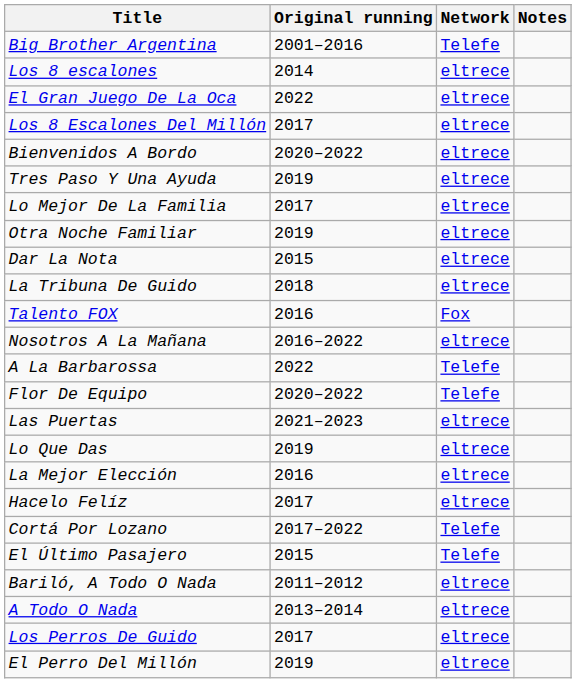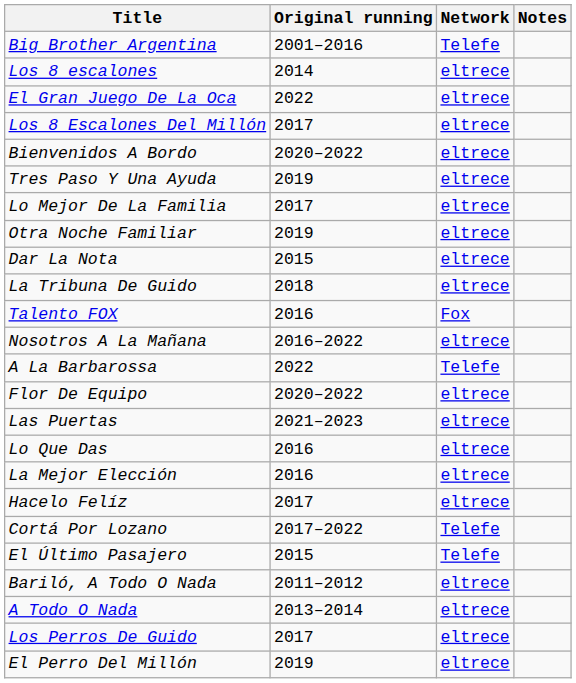 <table class="wikitable sortable">
 <tr>
 <th>Title</th>
 <th>Original running</th>
 <th>Network</th>
 <th>Notes</th>
 </tr>
 <tr>
 <td><a href='#'><em>Big Brother Argentina</em></a></td>
 <td>2001–2016</td>
 <td><a href='#'>Telefe</a></td>
 <td></td>
 </tr>
 <tr>
 <td><em><a href='#'>Los 8 escalones</a></em></td>
 <td>2014</td>
 <td><a href='#'>eltrece</a></td>
 <td></td>
 </tr>
 <tr>
 <td><a href='#'><em>El Gran Juego De La Oca</em></a></td>
 <td>2022</td>
 <td><a href='#'>eltrece</a></td>
 <td></td>
 </tr>
 <tr>
 <td><a href='#'><em>Los 8 Escalones Del Millón</em></a></td>
 <td>2017</td>
 <td><a href='#'>eltrece</a></td>
 <td></td>
 </tr>
 <tr>
 <td><em>Bienvenidos A Bordo</em></td>
 <td>2020–2022</td>
 <td><a href='#'>eltrece</a></td>
 <td></td>
 </tr>
 <tr>
 <td><em>Tres Paso Y Una Ayuda</em></td>
 <td>2019</td>
 <td><a href='#'>eltrece</a></td>
 <td></td>
 </tr>
 <tr>
 <td><em>Lo Mejor De La Familia</em></td>
 <td>2017</td>
 <td><a href='#'>eltrece</a></td>
 <td></td>
 </tr>
 <tr>
 <td><em>Otra Noche Familiar</em></td>
 <td>2019</td>
 <td><a href='#'>eltrece</a></td>
 <td></td>
 </tr>
 <tr>
 <td><em>Dar La Nota</em></td>
 <td>2015</td>
 <td><a href='#'>eltrece</a></td>
 <td></td>
 </tr>
 <tr>
 <td><em>La Tribuna De Guido</em></td>
 <td>2018</td>
 <td><a href='#'>eltrece</a></td>
 <td></td>
 </tr>
 <tr>
 <td><em><a href='#'>Talento FOX</a></em></td>
 <td>2016</td>
 <td><a href='#'>Fox</a></td>
 <td></td>
 </tr>
 <tr>
 <td><em>Nosotros A La Mañana</em></td>
 <td>2016–2022</td>
 <td><a href='#'>eltrece</a></td>
 <td></td>
 </tr>
 <tr>
 <td><em>A La Barbarossa</em></td>
 <td>2022</td>
 <td><a href='#'>Telefe</a></td>
 <td></td>
 </tr>
 <tr>
 <td><em>Flor De Equipo</em></td>
 <td>2020–2022</td>
-<td><a href='#'>Telefe</a></td>
+<td><a href='#'>eltrece</a></td>
 <td></td>
 </tr>
 <tr>
 <td><em>Las Puertas</em></td>
 <td>2021–2023</td>
 <td><a href='#'>eltrece</a></td>
 <td></td>
 </tr>
 <tr>
 <td><em>Lo Que Das</em></td>
-<td>2019</td>
+<td>2016</td>
 <td><a href='#'>eltrece</a></td>
 <td></td>
 </tr>
 <tr>
 <td><em>La Mejor Elección</em></td>
 <td>2016</td>
 <td><a href='#'>eltrece</a></td>
 <td></td>
 </tr>
 <tr>
 <td><em>Hacelo Felíz</em></td>
 <td>2017</td>
 <td><a href='#'>eltrece</a></td>
 <td></td>
 </tr>
 <tr>
 <td><em>Cortá Por Lozano</em></td>
 <td>2017–2022</td>
 <td><a href='#'>Telefe</a></td>
 <td></td>
 </tr>
 <tr>
 <td><em>El Último Pasajero</em></td>
 <td>2015</td>
 <td><a href='#'>Telefe</a></td>
 <td></td>
 </tr>
 <tr>
 <td><em>Bariló, A Todo O Nada</em></td>
 <td>2011–2012</td>
 <td><a href='#'>eltrece</a></td>
 <td></td>
 </tr>
 <tr>
 <td><a href='#'><em>A Todo O Nada</em></a></td>
 <td>2013–2014</td>
 <td><a href='#'>eltrece</a></td>
 <td></td>
 </tr>
 <tr>
 <td><a href='#'><em>Los Perros De Guido</em></a></td>
 <td>2017</td>
 <td><a href='#'>eltrece</a></td>
 <td></td>
 </tr>
 <tr>
 <td><em>El Perro Del Millón</em></td>
 <td>2019</td>
 <td><a href='#'>eltrece</a></td>
 <td></td>
 </tr>
 </table>
